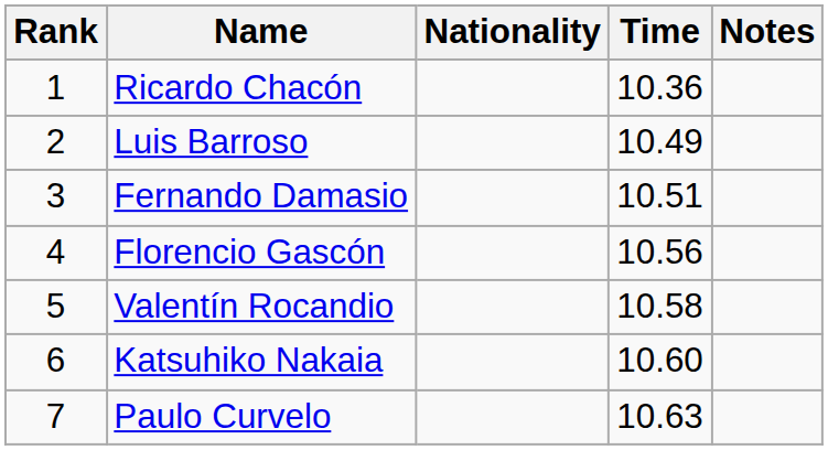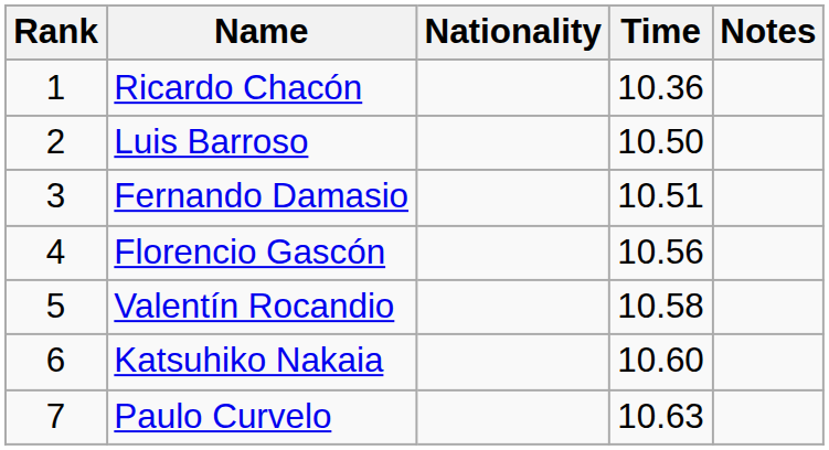 <table class="wikitable sortable" style="text-align:center">
 <tr>
 <th>Rank</th>
 <th>Name</th>
 <th>Nationality</th>
 <th>Time</th>
 <th>Notes</th>
 </tr>
 <tr>
 <td align=center>1</td>
 <td align=left><a href='#'>Ricardo Chacón</a></td>
 <td align=left></td>
 <td>10.36</td>
 <td></td>
 </tr>
 <tr>
 <td align=center>2</td>
 <td align=left><a href='#'>Luis Barroso</a></td>
 <td align=left></td>
-<td>10.49</td>
+<td>10.50</td>
 <td></td>
 </tr>
 <tr>
 <td align=center>3</td>
 <td align=left><a href='#'>Fernando Damasio</a></td>
 <td align=left></td>
 <td>10.51</td>
 <td></td>
 </tr>
 <tr>
 <td align=center>4</td>
 <td align=left><a href='#'>Florencio Gascón</a></td>
 <td align=left></td>
 <td>10.56</td>
 <td></td>
 </tr>
 <tr>
 <td align=center>5</td>
 <td align=left><a href='#'>Valentín Rocandio</a></td>
 <td align=left></td>
 <td>10.58</td>
 <td></td>
 </tr>
 <tr>
 <td align=center>6</td>
 <td align=left><a href='#'>Katsuhiko Nakaia</a></td>
 <td align=left></td>
 <td>10.60</td>
 <td></td>
 </tr>
 <tr>
 <td align=center>7</td>
 <td align=left><a href='#'>Paulo Curvelo</a></td>
 <td align=left></td>
 <td>10.63</td>
 <td></td>
 </tr>
 </table>
